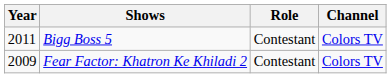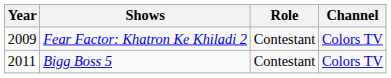 <table class="wikitable">
 <tr>
 <th>Year</th>
 <th>Shows</th>
 <th>Role</th>
 <th>Channel</th>
 </tr>
 <tr>
+<td>2009</td>
+<td><em><a href='#'>Fear Factor: Khatron Ke Khiladi 2</a></em></td>
+<td>Contestant</td>
+<td><a href='#'>Colors TV</a></td>
+</tr>
+<tr>
 <td>2011</td>
 <td><em><a href='#'>Bigg Boss 5</a></em></td>
 <td>Contestant</td>
 <td><a href='#'>Colors TV</a></td>
 </tr>
-<tr>
-<td>2009</td>
-<td><em><a href='#'>Fear Factor: Khatron Ke Khiladi 2</a></em></td>
-<td>Contestant</td>
-<td><a href='#'>Colors TV</a></td>
-</tr>
 </table>
